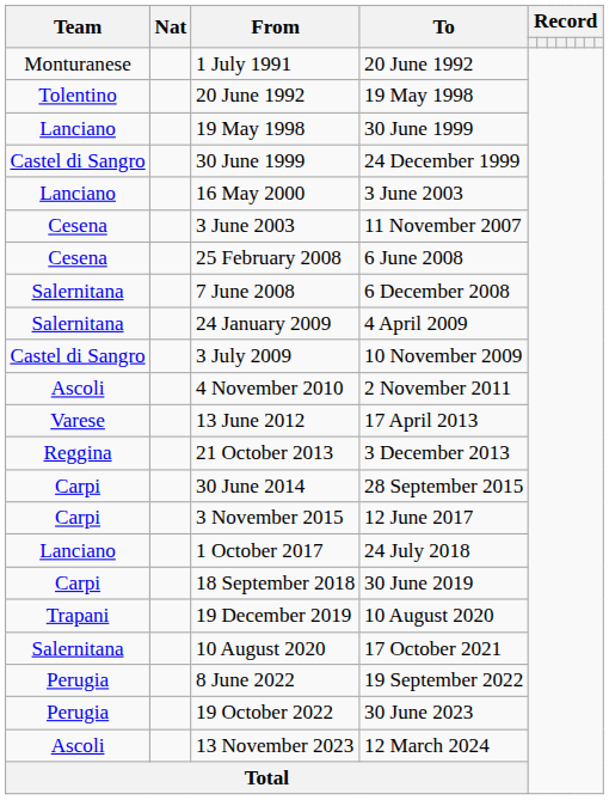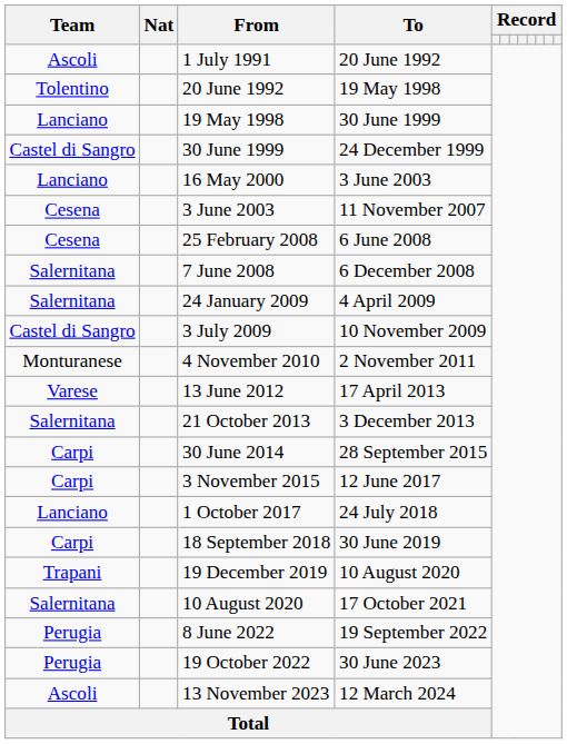 <table class="wikitable" style="text-align: center">
 <tr>
 <th rowspan="2">Team</th>
 <th rowspan="2">Nat</th>
 <th rowspan="2">From</th>
 <th rowspan="2">To</th>
 <th colspan="8">Record</th>
 </tr>
 <tr>
 <th></th>
 <th></th>
 <th></th>
 <th></th>
 <th></th>
 <th></th>
 <th></th>
 <th></th>
 </tr>
 <tr>
-<td>Monturanese</td>
+<td><a href='#'>Ascoli</a></td>
 <td></td>
 <td align=left>1 July 1991</td>
 <td align=left>20 June 1992<br></td>
 </tr>
 <tr>
 <td><a href='#'>Tolentino</a></td>
 <td></td>
 <td align=left>20 June 1992</td>
 <td align=left>19 May 1998<br></td>
 </tr>
 <tr>
 <td><a href='#'>Lanciano</a></td>
 <td></td>
 <td align=left>19 May 1998</td>
 <td align=left>30 June 1999<br></td>
 </tr>
 <tr>
 <td><a href='#'>Castel di Sangro</a></td>
 <td></td>
 <td align=left>30 June 1999</td>
 <td align=left>24 December 1999<br></td>
 </tr>
 <tr>
 <td><a href='#'>Lanciano</a></td>
 <td></td>
 <td align=left>16 May 2000</td>
 <td align=left>3 June 2003<br></td>
 </tr>
 <tr>
 <td><a href='#'>Cesena</a></td>
 <td></td>
 <td align=left>3 June 2003</td>
 <td align=left>11 November 2007<br></td>
 </tr>
 <tr>
 <td><a href='#'>Cesena</a></td>
 <td></td>
 <td align=left>25 February 2008</td>
 <td align=left>6 June 2008<br></td>
 </tr>
 <tr>
 <td><a href='#'>Salernitana</a></td>
 <td></td>
 <td align=left>7 June 2008</td>
 <td align=left>6 December 2008<br></td>
 </tr>
 <tr>
 <td><a href='#'>Salernitana</a></td>
 <td></td>
 <td align=left>24 January 2009</td>
 <td align=left>4 April 2009<br></td>
 </tr>
 <tr>
 <td><a href='#'>Castel di Sangro</a></td>
 <td></td>
 <td align=left>3 July 2009</td>
 <td align=left>10 November 2009<br></td>
 </tr>
 <tr>
-<td><a href='#'>Ascoli</a></td>
+<td>Monturanese</td>
 <td></td>
 <td align=left>4 November 2010</td>
 <td align=left>2 November 2011<br></td>
 </tr>
 <tr>
 <td><a href='#'>Varese</a></td>
 <td></td>
 <td align=left>13 June 2012</td>
 <td align=left>17 April 2013<br></td>
 </tr>
 <tr>
-<td><a href='#'>Reggina</a></td>
+<td><a href='#'>Salernitana</a></td>
 <td></td>
 <td align=left>21 October 2013</td>
 <td align=left>3 December 2013<br></td>
 </tr>
 <tr>
 <td><a href='#'>Carpi</a></td>
 <td></td>
 <td align=left>30 June 2014</td>
 <td align=left>28 September 2015<br></td>
 </tr>
 <tr>
 <td><a href='#'>Carpi</a></td>
 <td></td>
 <td align=left>3 November 2015</td>
 <td align=left>12 June 2017<br></td>
 </tr>
 <tr>
 <td><a href='#'>Lanciano</a></td>
 <td></td>
 <td align=left>1 October 2017</td>
 <td align=left>24 July 2018<br></td>
 </tr>
 <tr>
 <td><a href='#'>Carpi</a></td>
 <td></td>
 <td align=left>18 September 2018</td>
 <td align=left>30 June 2019<br></td>
 </tr>
 <tr>
 <td><a href='#'>Trapani</a></td>
 <td></td>
 <td align=left>19 December 2019</td>
 <td align=left>10 August 2020<br></td>
 </tr>
 <tr>
 <td><a href='#'>Salernitana</a></td>
 <td></td>
 <td align=left>10 August 2020</td>
 <td align=left>17 October 2021<br></td>
 </tr>
 <tr>
 <td><a href='#'>Perugia</a></td>
 <td></td>
 <td align=left>8 June 2022</td>
 <td align=left>19 September 2022<br></td>
 </tr>
 <tr>
 <td><a href='#'>Perugia</a></td>
 <td></td>
 <td align=left>19 October 2022</td>
 <td align=left>30 June 2023<br></td>
 </tr>
 <tr>
 <td><a href='#'>Ascoli</a></td>
 <td></td>
 <td align=left>13 November 2023</td>
 <td align=left>12 March 2024<br></td>
 </tr>
 <tr>
 <th colspan="4">Total<br></th>
 </tr>
 </table>
